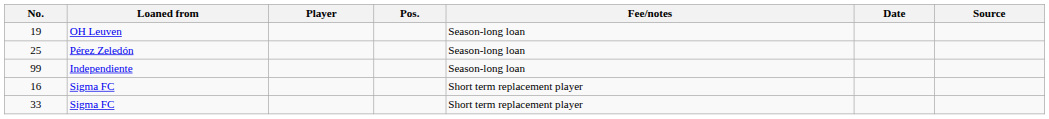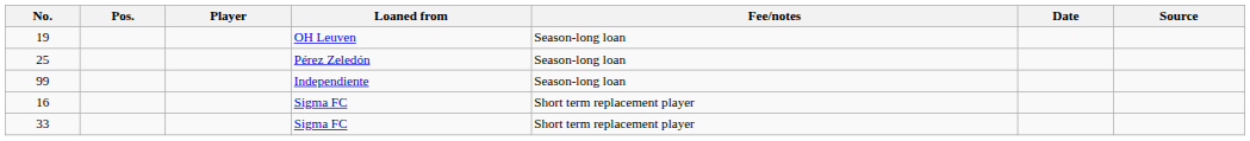 <table class="wikitable sortable" style="width:90%; text-align:center; font-size:95%; text-align:left;">
 <tr>
 <th>No.</th>
+<th>Pos.</th>
+<th>Player</th>
 <th>Loaned from</th>
-<th>Player</th>
-<th>Pos.</th>
 <th>Fee/notes</th>
 <th>Date</th>
 <th>Source</th>
 </tr>
 <tr>
 <td align=center>19</td>
+<td align=center></td>
+<td></td>
 <td> <a href='#'>OH Leuven</a></td>
-<td></td>
-<td align=center></td>
 <td>Season-long loan</td>
 <td></td>
 <td></td>
 </tr>
 <tr>
 <td align=center>25</td>
+<td align=center></td>
+<td></td>
 <td> <a href='#'>Pérez Zeledón</a></td>
-<td></td>
-<td align=center></td>
 <td>Season-long loan</td>
 <td></td>
 <td></td>
 </tr>
 <tr>
 <td align=center>99</td>
+<td align=center></td>
+<td></td>
 <td> <a href='#'>Independiente</a></td>
-<td></td>
-<td align=center></td>
 <td>Season-long loan</td>
 <td></td>
 <td></td>
 </tr>
 <tr>
 <td align=center>16</td>
+<td align=center></td>
+<td></td>
 <td> <a href='#'>Sigma FC</a></td>
-<td></td>
-<td align=center></td>
 <td>Short term replacement player</td>
 <td></td>
 <td></td>
 </tr>
 <tr>
 <td align=center>33</td>
+<td align=center></td>
+<td></td>
 <td> <a href='#'>Sigma FC</a></td>
-<td></td>
-<td align=center></td>
 <td>Short term replacement player</td>
 <td></td>
 <td></td>
 </tr>
 </table>
